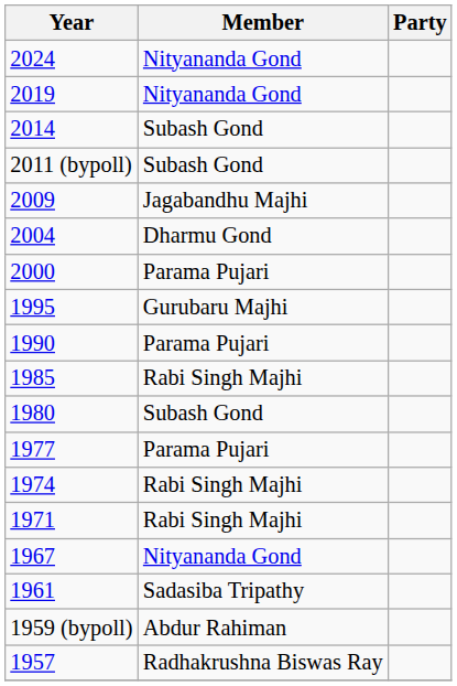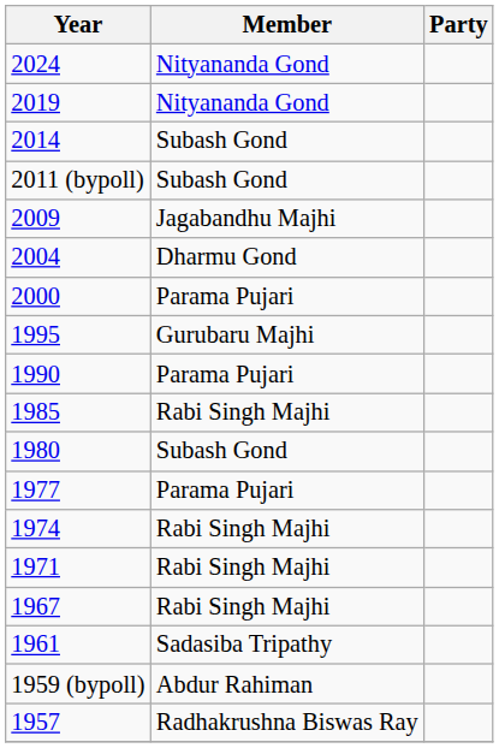 <table class="wikitable sortable">
 <tr>
 <th>Year</th>
 <th>Member</th>
 <th colspan=2>Party</th>
 </tr>
 <tr>
 <td><a href='#'>2024</a></td>
 <td><a href='#'>Nityananda Gond</a></td>
 <td></td>
 </tr>
 <tr>
 <td><a href='#'>2019</a></td>
 <td><a href='#'>Nityananda Gond</a></td>
 <td></td>
 </tr>
 <tr>
 <td><a href='#'>2014</a></td>
 <td>Subash Gond</td>
 <td></td>
 </tr>
 <tr>
 <td>2011 (bypoll)</td>
 <td>Subash Gond</td>
 <td></td>
 </tr>
 <tr>
 <td><a href='#'>2009</a></td>
 <td>Jagabandhu Majhi</td>
 <td></td>
 </tr>
 <tr>
 <td><a href='#'>2004</a></td>
 <td>Dharmu Gond</td>
 <td></td>
 </tr>
 <tr>
 <td><a href='#'>2000</a></td>
 <td>Parama Pujari</td>
 <td></td>
 </tr>
 <tr>
 <td><a href='#'>1995</a></td>
 <td>Gurubaru Majhi</td>
 <td></td>
 </tr>
 <tr>
 <td><a href='#'>1990</a></td>
 <td>Parama Pujari</td>
 <td></td>
 </tr>
 <tr>
 <td><a href='#'>1985</a></td>
 <td>Rabi Singh Majhi</td>
 <td></td>
 </tr>
 <tr>
 <td><a href='#'>1980</a></td>
 <td>Subash Gond</td>
 <td></td>
 </tr>
 <tr>
 <td><a href='#'>1977</a></td>
 <td>Parama Pujari</td>
 <td></td>
 </tr>
 <tr>
 <td><a href='#'>1974</a></td>
 <td>Rabi Singh Majhi</td>
 <td></td>
 </tr>
 <tr>
 <td><a href='#'>1971</a></td>
 <td>Rabi Singh Majhi</td>
 <td></td>
 </tr>
 <tr>
 <td><a href='#'>1967</a></td>
-<td><a href='#'>Nityananda Gond</a></td>
+<td>Rabi Singh Majhi</td>
 <td></td>
 </tr>
 <tr>
 <td><a href='#'>1961</a></td>
 <td>Sadasiba Tripathy</td>
 <td></td>
 </tr>
 <tr>
 <td>1959 (bypoll)</td>
 <td>Abdur Rahiman</td>
 <td></td>
 </tr>
 <tr>
 <td><a href='#'>1957</a></td>
 <td>Radhakrushna Biswas Ray</td>
 <td></td>
 </tr>
 <tr>
 </tr>
 </table>
